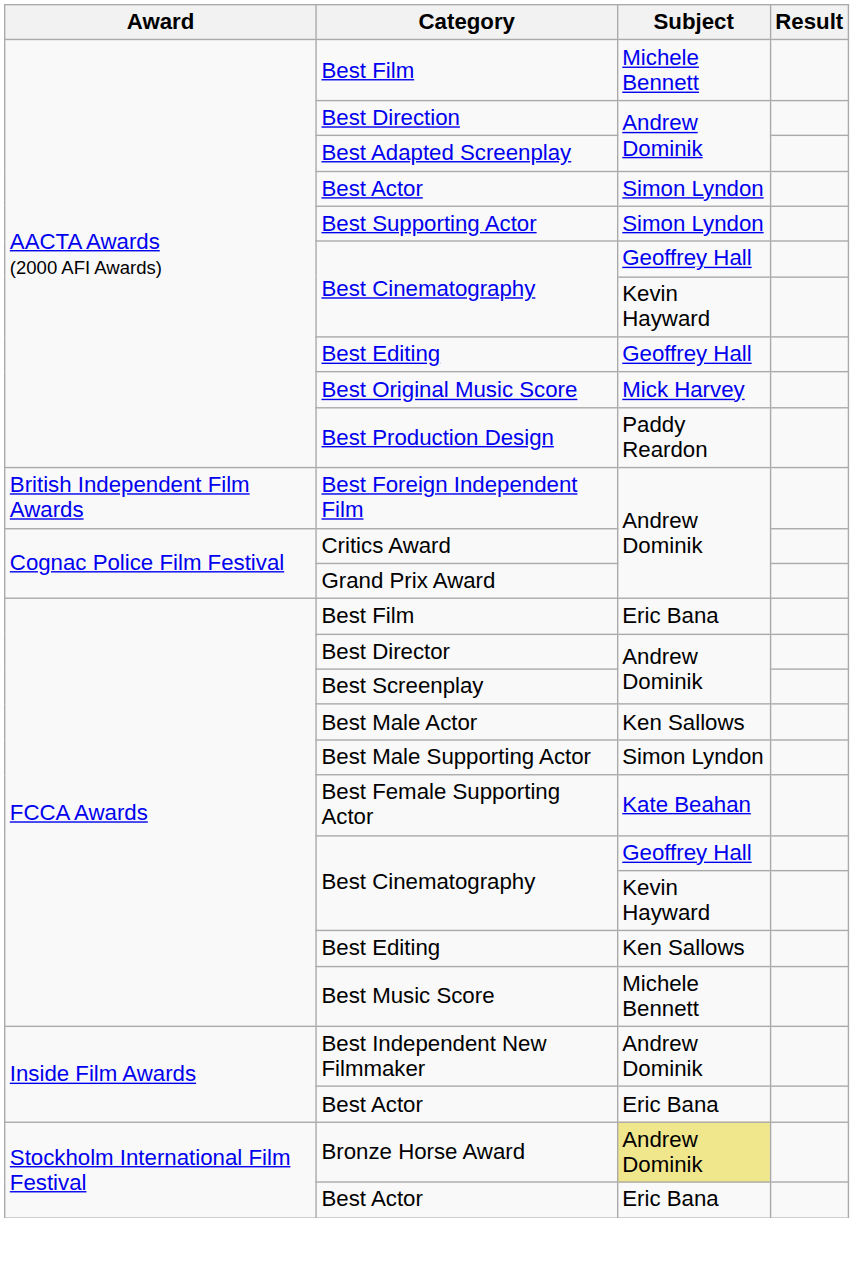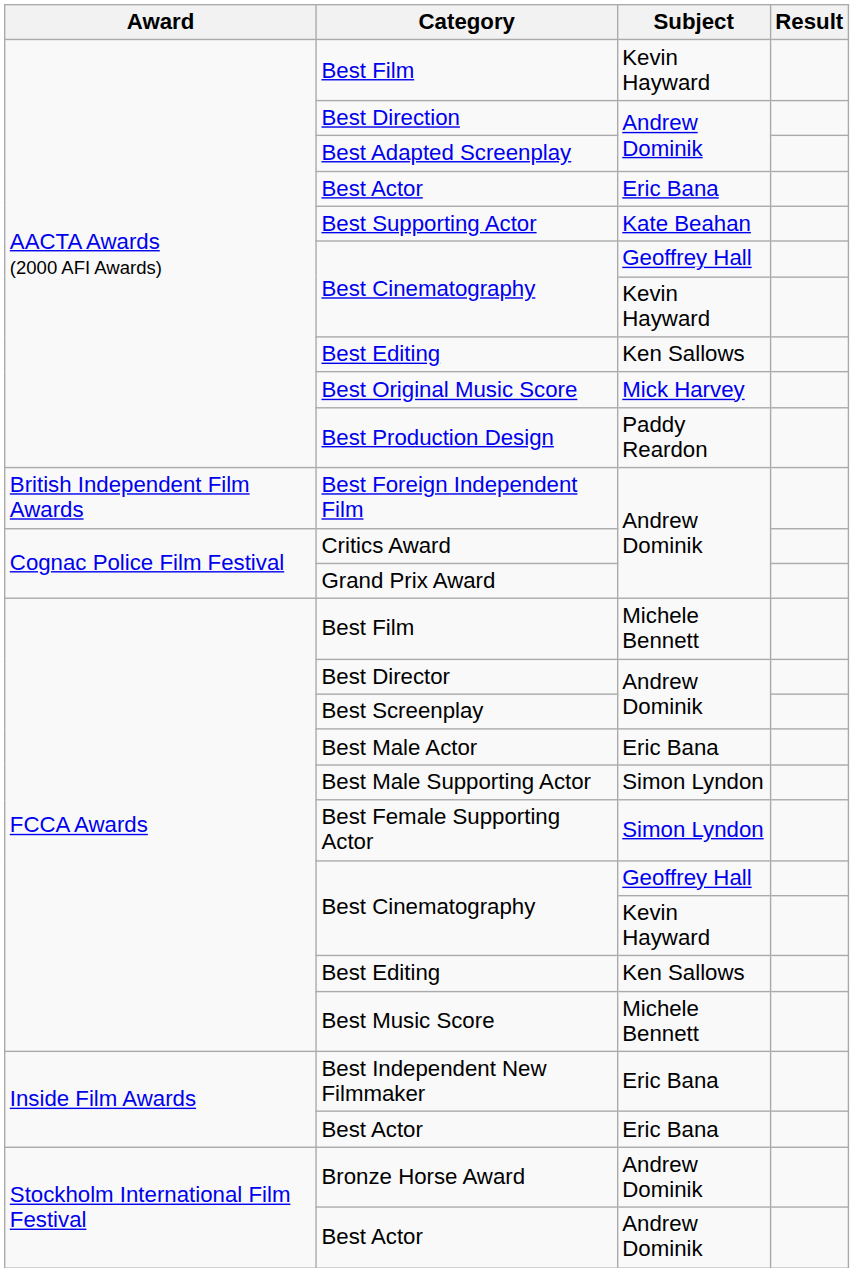 <table class="wikitable">
 <tr>
 <th>Award</th>
 <th>Category</th>
 <th>Subject</th>
 <th>Result</th>
 </tr>
 <tr>
 <td rowspan=10><a href='#'>AACTA Awards</a><br><small>(2000 AFI Awards)</small></td>
 <td><a href='#'>Best Film</a></td>
-<td><a href='#'>Michele Bennett</a></td>
+<td>Kevin Hayward</td>
 <td></td>
 </tr>
 <tr>
 <td><a href='#'>Best Direction</a></td>
 <td rowspan=2><a href='#'>Andrew Dominik</a></td>
 <td></td>
 </tr>
 <tr>
 <td><a href='#'>Best Adapted Screenplay</a></td>
 <td></td>
 </tr>
 <tr>
 <td><a href='#'>Best Actor</a></td>
-<td><a href='#'>Simon Lyndon</a></td>
+<td><a href='#'>Eric Bana</a></td>
 <td></td>
 </tr>
 <tr>
 <td><a href='#'>Best Supporting Actor</a></td>
-<td><a href='#'>Simon Lyndon</a></td>
+<td><a href='#'>Kate Beahan</a></td>
 <td></td>
 </tr>
 <tr>
 <td rowspan=2><a href='#'>Best Cinematography</a></td>
 <td><a href='#'>Geoffrey Hall</a></td>
 <td></td>
 </tr>
 <tr>
 <td>Kevin Hayward</td>
 <td></td>
 </tr>
 <tr>
 <td><a href='#'>Best Editing</a></td>
-<td><a href='#'>Geoffrey Hall</a></td>
+<td>Ken Sallows</td>
 <td></td>
 </tr>
 <tr>
 <td><a href='#'>Best Original Music Score</a></td>
 <td><a href='#'>Mick Harvey</a></td>
 <td></td>
 </tr>
 <tr>
 <td><a href='#'>Best Production Design</a></td>
 <td>Paddy Reardon</td>
 <td></td>
 </tr>
 <tr>
 <td><a href='#'>British Independent Film Awards</a></td>
 <td><a href='#'>Best Foreign Independent Film</a></td>
 <td rowspan=3>Andrew Dominik</td>
 <td></td>
 </tr>
 <tr>
 <td rowspan=2><a href='#'>Cognac Police Film Festival</a></td>
 <td>Critics Award</td>
 <td></td>
 </tr>
 <tr>
 <td>Grand Prix Award</td>
 <td></td>
 </tr>
 <tr>
 <td rowspan=10><a href='#'>FCCA Awards</a></td>
 <td>Best Film</td>
-<td>Eric Bana</td>
+<td>Michele Bennett</td>
 <td></td>
 </tr>
 <tr>
 <td>Best Director</td>
 <td rowspan=2>Andrew Dominik</td>
 <td></td>
 </tr>
 <tr>
 <td>Best Screenplay</td>
 <td></td>
 </tr>
 <tr>
 <td>Best Male Actor</td>
-<td>Ken Sallows</td>
+<td>Eric Bana</td>
 <td></td>
 </tr>
 <tr>
 <td>Best Male Supporting Actor</td>
 <td>Simon Lyndon</td>
 <td></td>
 </tr>
 <tr>
 <td>Best Female Supporting Actor</td>
-<td><a href='#'>Kate Beahan</a></td>
+<td><a href='#'>Simon Lyndon</a></td>
 <td></td>
 </tr>
 <tr>
 <td rowspan=2>Best Cinematography</td>
 <td><a href='#'>Geoffrey Hall</a></td>
 <td></td>
 </tr>
 <tr>
 <td>Kevin Hayward</td>
 <td></td>
 </tr>
 <tr>
 <td>Best Editing</td>
 <td>Ken Sallows</td>
 <td></td>
 </tr>
 <tr>
 <td>Best Music Score</td>
 <td>Michele Bennett</td>
 <td></td>
 </tr>
 <tr>
 <td rowspan=2><a href='#'>Inside Film Awards</a></td>
 <td>Best Independent New Filmmaker</td>
-<td>Andrew Dominik</td>
+<td>Eric Bana</td>
 <td></td>
 </tr>
 <tr>
 <td>Best Actor</td>
 <td>Eric Bana</td>
 <td></td>
 </tr>
 <tr>
 <td rowspan=2><a href='#'>Stockholm International Film Festival</a></td>
 <td>Bronze Horse Award</td>
-<td style="background: khaki;">Andrew Dominik</td>
+<td>Andrew Dominik</td>
 <td></td>
 </tr>
 <tr>
 <td>Best Actor</td>
-<td>Eric Bana</td>
+<td>Andrew Dominik</td>
 <td></td>
 </tr>
 </table>
